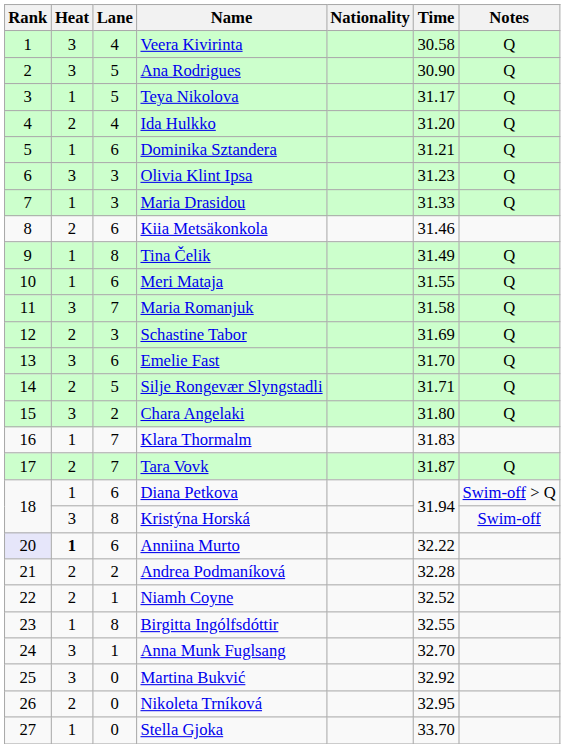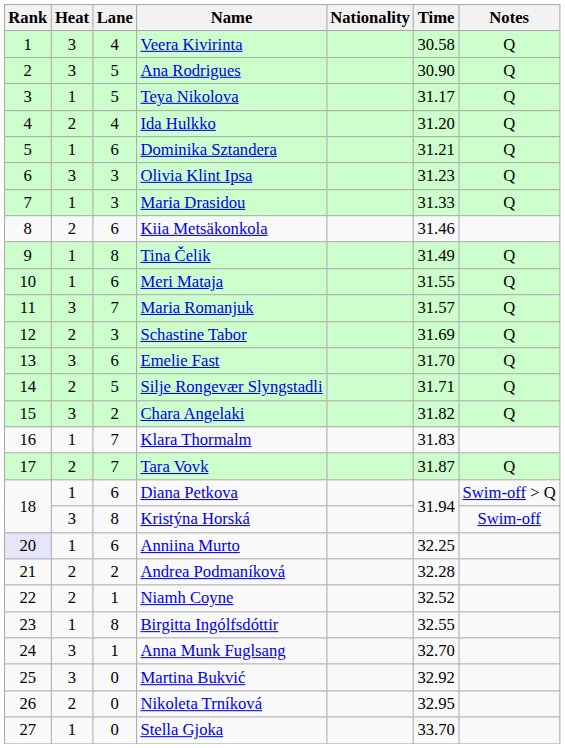 <table class="wikitable sortable" style="text-align:center">
 <tr>
 <th>Rank</th>
 <th>Heat</th>
 <th>Lane</th>
 <th>Name</th>
 <th>Nationality</th>
 <th>Time</th>
 <th>Notes</th>
 </tr>
 <tr bgcolor=ccffcc>
 <td>1</td>
 <td>3</td>
 <td>4</td>
 <td align=left><a href='#'>Veera Kivirinta</a></td>
 <td align=left></td>
 <td>30.58</td>
 <td>Q</td>
 </tr>
 <tr bgcolor=ccffcc>
 <td>2</td>
 <td>3</td>
 <td>5</td>
 <td align=left><a href='#'>Ana Rodrigues</a></td>
 <td align=left></td>
 <td>30.90</td>
 <td>Q</td>
 </tr>
 <tr bgcolor=ccffcc>
 <td>3</td>
 <td>1</td>
 <td>5</td>
 <td align=left><a href='#'>Teya Nikolova</a></td>
 <td align=left></td>
 <td>31.17</td>
 <td>Q</td>
 </tr>
 <tr bgcolor=ccffcc>
 <td>4</td>
 <td>2</td>
 <td>4</td>
 <td align=left><a href='#'>Ida Hulkko</a></td>
 <td align=left></td>
 <td>31.20</td>
 <td>Q</td>
 </tr>
 <tr bgcolor=ccffcc>
 <td>5</td>
 <td>1</td>
 <td>6</td>
 <td align=left><a href='#'>Dominika Sztandera</a></td>
 <td align=left></td>
 <td>31.21</td>
 <td>Q</td>
 </tr>
 <tr bgcolor=ccffcc>
 <td>6</td>
 <td>3</td>
 <td>3</td>
 <td align=left><a href='#'>Olivia Klint Ipsa</a></td>
 <td align=left></td>
 <td>31.23</td>
 <td>Q</td>
 </tr>
 <tr bgcolor=ccffcc>
 <td>7</td>
 <td>1</td>
 <td>3</td>
 <td align=left><a href='#'>Maria Drasidou</a></td>
 <td align=left></td>
 <td>31.33</td>
 <td>Q</td>
 </tr>
 <tr>
 <td>8</td>
 <td>2</td>
 <td>6</td>
 <td align=left><a href='#'>Kiia Metsäkonkola</a></td>
 <td align=left></td>
 <td>31.46</td>
 <td></td>
 </tr>
 <tr bgcolor=ccffcc>
 <td>9</td>
 <td>1</td>
 <td>8</td>
 <td align=left><a href='#'>Tina Čelik</a></td>
 <td align=left></td>
 <td>31.49</td>
 <td>Q</td>
 </tr>
 <tr bgcolor=ccffcc>
 <td>10</td>
 <td>1</td>
 <td>6</td>
 <td align=left><a href='#'>Meri Mataja</a></td>
 <td align=left></td>
 <td>31.55</td>
 <td>Q</td>
 </tr>
 <tr bgcolor=ccffcc>
 <td>11</td>
 <td>3</td>
 <td>7</td>
 <td align=left><a href='#'>Maria Romanjuk</a></td>
 <td align=left></td>
-<td>31.58</td>
+<td>31.57</td>
 <td>Q</td>
 </tr>
 <tr bgcolor=ccffcc>
 <td>12</td>
 <td>2</td>
 <td>3</td>
 <td align=left><a href='#'>Schastine Tabor</a></td>
 <td align=left></td>
 <td>31.69</td>
 <td>Q</td>
 </tr>
 <tr bgcolor=ccffcc>
 <td>13</td>
 <td>3</td>
 <td>6</td>
 <td align=left><a href='#'>Emelie Fast</a></td>
 <td align=left></td>
 <td>31.70</td>
 <td>Q</td>
 </tr>
 <tr bgcolor=ccffcc>
 <td>14</td>
 <td>2</td>
 <td>5</td>
 <td align=left><a href='#'>Silje Rongevær Slyngstadli</a></td>
 <td align=left></td>
 <td>31.71</td>
 <td>Q</td>
 </tr>
 <tr bgcolor=ccffcc>
 <td>15</td>
 <td>3</td>
 <td>2</td>
 <td align=left><a href='#'>Chara Angelaki</a></td>
 <td align=left></td>
-<td>31.80</td>
+<td>31.82</td>
 <td>Q</td>
 </tr>
 <tr>
 <td>16</td>
 <td>1</td>
 <td>7</td>
 <td align=left><a href='#'>Klara Thormalm</a></td>
 <td align=left></td>
 <td>31.83</td>
 <td></td>
 </tr>
 <tr bgcolor=ccffcc>
 <td>17</td>
 <td>2</td>
 <td>7</td>
 <td align=left><a href='#'>Tara Vovk</a></td>
 <td align=left></td>
 <td>31.87</td>
 <td>Q</td>
 </tr>
 <tr>
 <td rowspan=2>18</td>
 <td>1</td>
 <td>6</td>
 <td align=left><a href='#'>Diana Petkova</a></td>
 <td align=left></td>
 <td rowspan=2>31.94</td>
 <td><a href='#'>Swim-off</a> > Q</td>
 </tr>
 <tr>
 <td>3</td>
 <td>8</td>
 <td align=left><a href='#'>Kristýna Horská</a></td>
 <td align=left></td>
 <td><a href='#'>Swim-off</a></td>
 </tr>
 <tr>
 <td style="background: lavender;">20</td>
-<td><strong>1</strong></td>
+<td>1</td>
 <td>6</td>
 <td align=left><a href='#'>Anniina Murto</a></td>
 <td align=left></td>
-<td>32.22</td>
+<td>32.25</td>
 <td></td>
 </tr>
 <tr>
 <td>21</td>
 <td>2</td>
 <td>2</td>
 <td align=left><a href='#'>Andrea Podmaníková</a></td>
 <td align=left></td>
 <td>32.28</td>
 <td></td>
 </tr>
 <tr>
 <td>22</td>
 <td>2</td>
 <td>1</td>
 <td align=left><a href='#'>Niamh Coyne</a></td>
 <td align=left></td>
 <td>32.52</td>
 <td></td>
 </tr>
 <tr>
 <td>23</td>
 <td>1</td>
 <td>8</td>
 <td align=left><a href='#'>Birgitta Ingólfsdóttir</a></td>
 <td align=left></td>
 <td>32.55</td>
 <td></td>
 </tr>
 <tr>
 <td>24</td>
 <td>3</td>
 <td>1</td>
 <td align=left><a href='#'>Anna Munk Fuglsang</a></td>
 <td align=left></td>
 <td>32.70</td>
 <td></td>
 </tr>
 <tr>
 <td>25</td>
 <td>3</td>
 <td>0</td>
 <td align=left><a href='#'>Martina Bukvić</a></td>
 <td align=left></td>
 <td>32.92</td>
 <td></td>
 </tr>
 <tr>
 <td>26</td>
 <td>2</td>
 <td>0</td>
 <td align=left><a href='#'>Nikoleta Trníková</a></td>
 <td align=left></td>
 <td>32.95</td>
 <td></td>
 </tr>
 <tr>
 <td>27</td>
 <td>1</td>
 <td>0</td>
 <td align=left><a href='#'>Stella Gjoka</a></td>
 <td align=left></td>
 <td>33.70</td>
 <td></td>
 </tr>
 </table>
